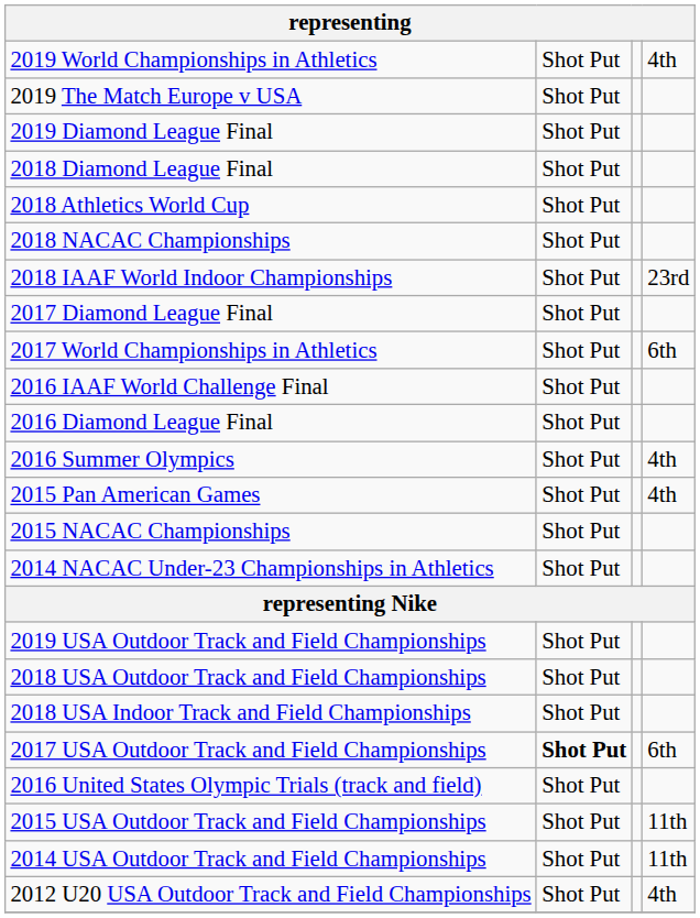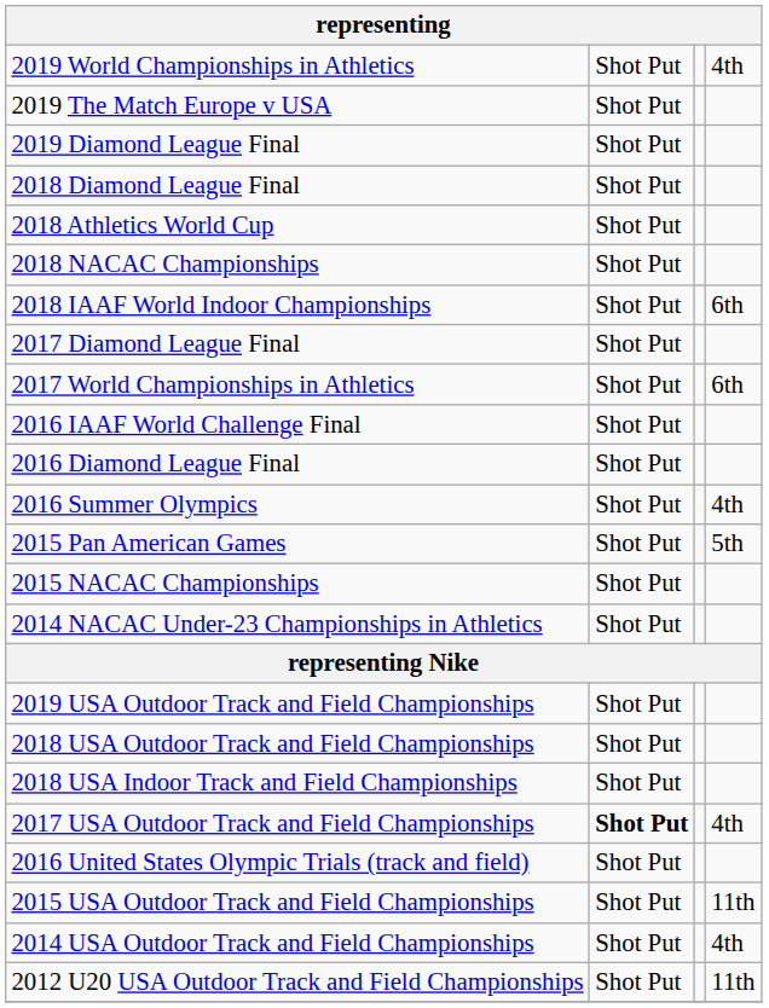 <table class="wikitable sortable">
 <tr>
 <th colspan="7">representing </th>
 </tr>
 <tr>
 <td><a href='#'>2019 World Championships in Athletics</a></td>
 <td>Shot Put</td>
 <td></td>
 <td>4th</td>
 </tr>
 <tr>
 <td>2019 <a href='#'>The Match Europe v USA</a></td>
 <td>Shot Put</td>
 <td></td>
 <td></td>
 </tr>
 <tr>
 <td><a href='#'>2019 Diamond League</a> Final</td>
 <td>Shot Put</td>
 <td></td>
 <td></td>
 </tr>
 <tr>
 <td><a href='#'>2018 Diamond League</a> Final</td>
 <td>Shot Put</td>
 <td></td>
 <td></td>
 </tr>
 <tr>
 <td><a href='#'>2018 Athletics World Cup</a></td>
 <td>Shot Put</td>
 <td></td>
 <td></td>
 </tr>
 <tr>
 <td><a href='#'>2018 NACAC Championships</a></td>
 <td>Shot Put</td>
 <td></td>
 <td></td>
 </tr>
 <tr>
 <td><a href='#'>2018 IAAF World Indoor Championships</a></td>
 <td>Shot Put</td>
 <td></td>
-<td>23rd</td>
+<td>6th</td>
 </tr>
 <tr>
 <td><a href='#'>2017 Diamond League</a> Final</td>
 <td>Shot Put</td>
 <td></td>
 <td></td>
 </tr>
 <tr>
 <td><a href='#'>2017 World Championships in Athletics</a></td>
 <td>Shot Put</td>
 <td></td>
 <td>6th</td>
 </tr>
 <tr>
 <td><a href='#'>2016 IAAF World Challenge</a> Final</td>
 <td>Shot Put</td>
 <td></td>
 <td></td>
 </tr>
 <tr>
 <td><a href='#'>2016 Diamond League</a> Final</td>
 <td>Shot Put</td>
 <td></td>
 <td></td>
 </tr>
 <tr>
 <td><a href='#'>2016 Summer Olympics</a></td>
 <td>Shot Put</td>
 <td></td>
 <td>4th</td>
 </tr>
 <tr>
 <td><a href='#'>2015 Pan American Games</a></td>
 <td>Shot Put</td>
 <td></td>
-<td>4th</td>
+<td>5th</td>
 </tr>
 <tr>
 <td><a href='#'>2015 NACAC Championships</a></td>
 <td>Shot Put</td>
 <td></td>
 <td></td>
 </tr>
 <tr>
 <td><a href='#'>2014 NACAC Under-23 Championships in Athletics</a></td>
 <td>Shot Put</td>
 <td></td>
 <td></td>
 </tr>
 <tr>
 <th colspan="7">representing Nike</th>
 </tr>
 <tr>
 <td><a href='#'>2019 USA Outdoor Track and Field Championships</a></td>
 <td>Shot Put</td>
 <td></td>
 <td></td>
 </tr>
 <tr>
 <td><a href='#'>2018 USA Outdoor Track and Field Championships</a></td>
 <td>Shot Put</td>
 <td></td>
 <td></td>
 </tr>
 <tr>
 <td><a href='#'>2018 USA Indoor Track and Field Championships</a></td>
 <td>Shot Put</td>
 <td></td>
 <td></td>
 </tr>
 <tr>
 <td><a href='#'>2017 USA Outdoor Track and Field Championships</a></td>
 <td><strong>Shot Put</strong></td>
 <td></td>
-<td>6th</td>
+<td>4th</td>
 </tr>
 <tr>
 <td><a href='#'>2016 United States Olympic Trials (track and field)</a></td>
 <td>Shot Put</td>
 <td></td>
 <td></td>
 </tr>
 <tr>
 <td><a href='#'>2015 USA Outdoor Track and Field Championships</a></td>
 <td>Shot Put</td>
 <td></td>
 <td>11th</td>
 </tr>
 <tr>
 <td><a href='#'>2014 USA Outdoor Track and Field Championships</a></td>
 <td>Shot Put</td>
 <td></td>
-<td>11th</td>
+<td>4th</td>
 </tr>
 <tr>
 <td>2012 U20 <a href='#'>USA Outdoor Track and Field Championships</a></td>
 <td>Shot Put</td>
 <td></td>
-<td>4th</td>
+<td>11th</td>
 </tr>
 <tr>
 </tr>
 </table>
